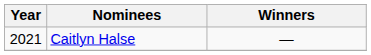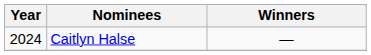 <table class="wikitable">
 <tr>
 <th width=40>Year</th>
 <th width=170>Nominees</th>
 <th width=170>Winners</th>
 </tr>
 <tr>
-<td align=center>2021</td>
+<td align=center>2024</td>
 <td><a href='#'>Caitlyn Halse</a></td>
 <td align=center>—</td>
 </tr>
 <tr>
 </tr>
 </table>
